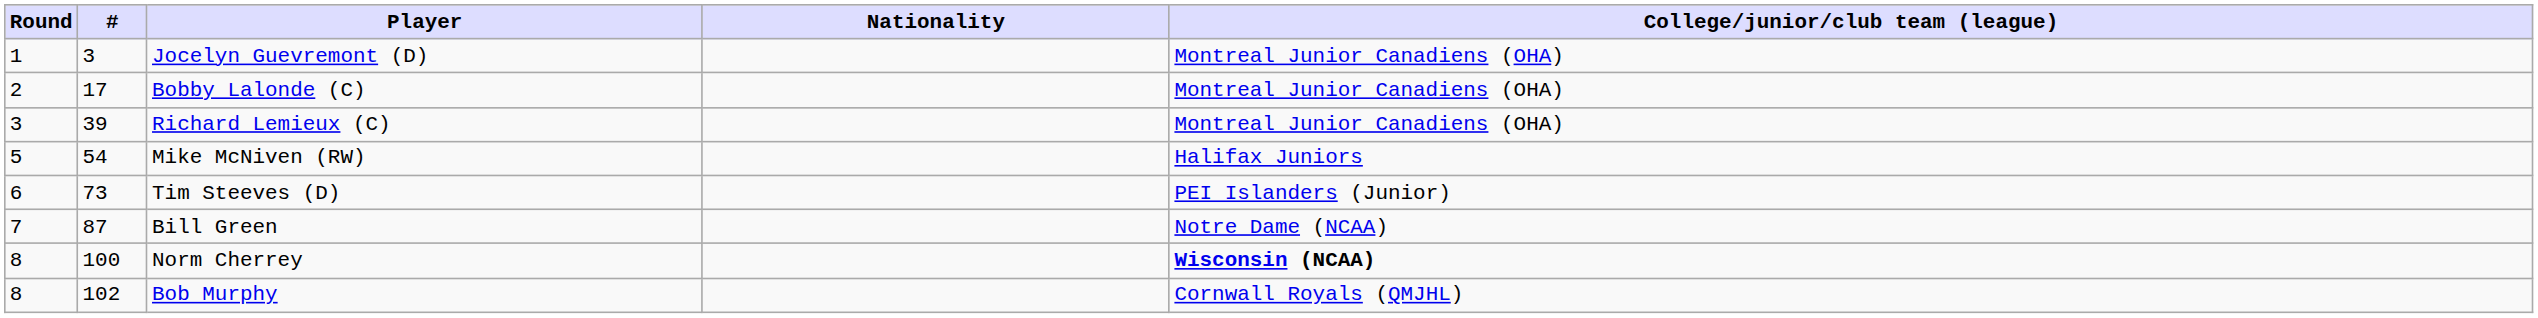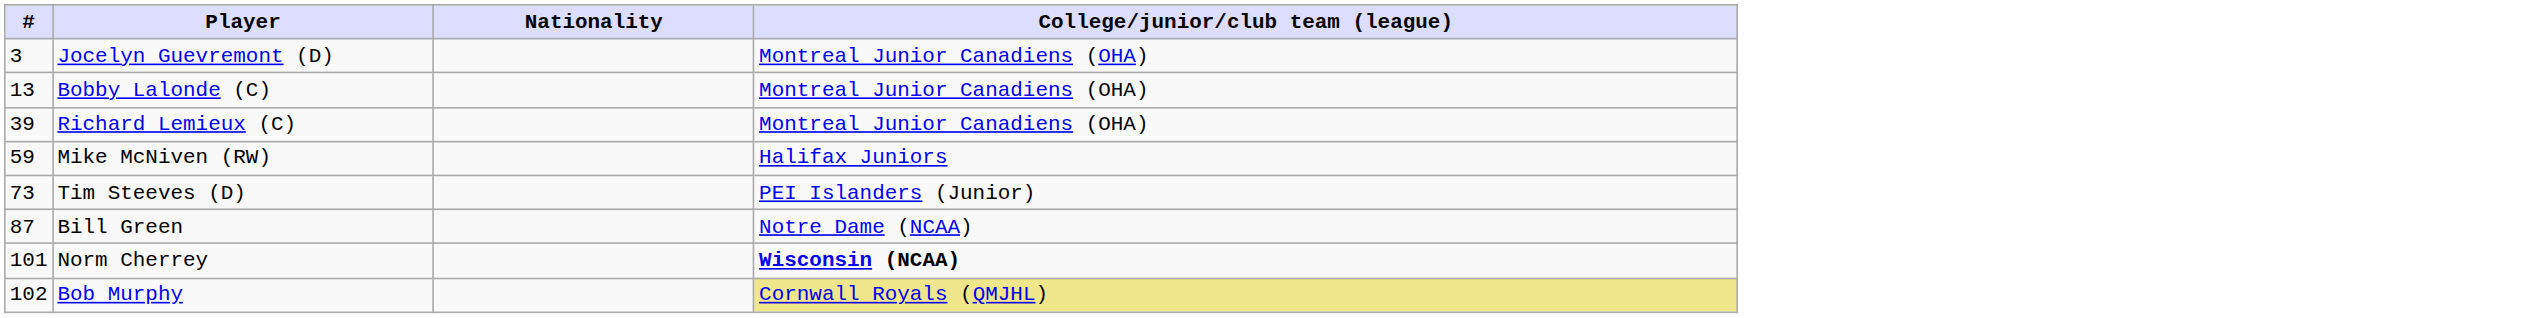 <table class="wikitable">
 <tr>
-<th style="background:#ddf; width:2.75%;">Round</th>
 <th style="background:#ddf; width:2.75%;">#</th>
 <th style="background:#ddf; width:22.0%;">Player</th>
 <th style="background:#ddf; width:18.5%;">Nationality</th>
 <th style="background:#ddf; width:100.0%;">College/junior/club team (league)</th>
 </tr>
 <tr>
-<td>1</td>
 <td>3</td>
 <td><a href='#'>Jocelyn Guevremont</a> (D)</td>
 <td></td>
 <td><a href='#'>Montreal Junior Canadiens</a> (<a href='#'>OHA</a>)</td>
 </tr>
 <tr>
-<td>2</td>
-<td>17</td>
+<td>13</td>
 <td><a href='#'>Bobby Lalonde</a> (C)</td>
 <td></td>
 <td><a href='#'>Montreal Junior Canadiens</a> (OHA)</td>
 </tr>
 <tr>
-<td>3</td>
 <td>39</td>
 <td><a href='#'>Richard Lemieux</a> (C)</td>
 <td></td>
 <td><a href='#'>Montreal Junior Canadiens</a> (OHA)</td>
 </tr>
 <tr>
-<td>5</td>
-<td>54</td>
+<td>59</td>
 <td>Mike McNiven (RW)</td>
 <td></td>
 <td><a href='#'>Halifax Juniors</a></td>
 </tr>
 <tr>
-<td>6</td>
 <td>73</td>
 <td>Tim Steeves (D)</td>
 <td></td>
 <td><a href='#'>PEI Islanders</a> (Junior)</td>
 </tr>
 <tr>
-<td>7</td>
 <td>87</td>
 <td>Bill Green</td>
 <td></td>
 <td><a href='#'>Notre Dame</a> (<a href='#'>NCAA</a>)</td>
 </tr>
 <tr>
-<td>8</td>
-<td>100</td>
+<td>101</td>
 <td>Norm Cherrey</td>
 <td></td>
 <td><strong><a href='#'>Wisconsin</a> (NCAA)</strong></td>
 </tr>
 <tr>
-<td>8</td>
 <td>102</td>
 <td><a href='#'>Bob Murphy</a></td>
 <td></td>
-<td><a href='#'>Cornwall Royals</a> (<a href='#'>QMJHL</a>)</td>
+<td style="background: khaki;"><a href='#'>Cornwall Royals</a> (<a href='#'>QMJHL</a>)</td>
 </tr>
 </table>
